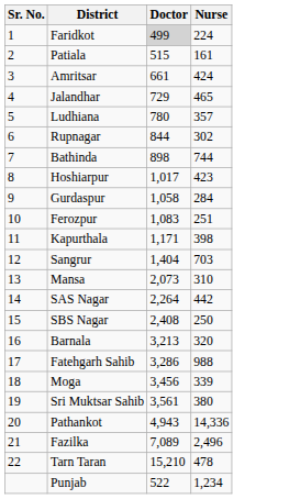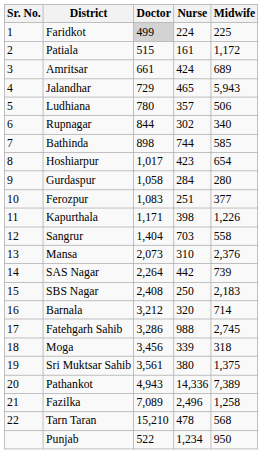 <table class="wikitable sortable">
 <tr>
 <th>Sr. No.</th>
 <th>District</th>
 <th>Doctor</th>
 <th>Nurse</th>
+<th>Midwife</th>
 </tr>
 <tr>
 <td>1</td>
 <td>Faridkot</td>
 <td style="background: lightgrey;">499</td>
 <td>224</td>
+<td>225</td>
 </tr>
 <tr>
 <td>2</td>
 <td>Patiala</td>
 <td>515</td>
 <td>161</td>
+<td>1,172</td>
 </tr>
 <tr>
 <td>3</td>
 <td>Amritsar</td>
 <td>661</td>
 <td>424</td>
+<td>689</td>
 </tr>
 <tr>
 <td>4</td>
 <td>Jalandhar</td>
 <td>729</td>
 <td>465</td>
+<td>5,943</td>
 </tr>
 <tr>
 <td>5</td>
 <td>Ludhiana</td>
 <td>780</td>
 <td>357</td>
+<td>506</td>
 </tr>
 <tr>
 <td>6</td>
 <td>Rupnagar</td>
 <td>844</td>
 <td>302</td>
+<td>340</td>
 </tr>
 <tr>
 <td>7</td>
 <td>Bathinda</td>
 <td>898</td>
 <td>744</td>
+<td>585</td>
 </tr>
 <tr>
 <td>8</td>
 <td>Hoshiarpur</td>
 <td>1,017</td>
 <td>423</td>
+<td>654</td>
 </tr>
 <tr>
 <td>9</td>
 <td>Gurdaspur</td>
 <td>1,058</td>
 <td>284</td>
+<td>280</td>
 </tr>
 <tr>
 <td>10</td>
 <td>Ferozpur</td>
 <td>1,083</td>
 <td>251</td>
+<td>377</td>
 </tr>
 <tr>
 <td>11</td>
 <td>Kapurthala</td>
 <td>1,171</td>
 <td>398</td>
+<td>1,226</td>
 </tr>
 <tr>
 <td>12</td>
 <td>Sangrur</td>
 <td>1,404</td>
 <td>703</td>
+<td>558</td>
 </tr>
 <tr>
 <td>13</td>
 <td>Mansa</td>
 <td>2,073</td>
 <td>310</td>
+<td>2,376</td>
 </tr>
 <tr>
 <td>14</td>
 <td>SAS Nagar</td>
 <td>2,264</td>
 <td>442</td>
+<td>739</td>
 </tr>
 <tr>
 <td>15</td>
 <td>SBS Nagar</td>
 <td>2,408</td>
 <td>250</td>
+<td>2,183</td>
 </tr>
 <tr>
 <td>16</td>
 <td>Barnala</td>
-<td>3,213</td>
+<td>3,212</td>
 <td>320</td>
+<td>714</td>
 </tr>
 <tr>
 <td>17</td>
 <td>Fatehgarh Sahib</td>
 <td>3,286</td>
 <td>988</td>
+<td>2,745</td>
 </tr>
 <tr>
 <td>18</td>
 <td>Moga</td>
 <td>3,456</td>
 <td>339</td>
+<td>318</td>
 </tr>
 <tr>
 <td>19</td>
 <td>Sri Muktsar Sahib</td>
 <td>3,561</td>
 <td>380</td>
+<td>1,375</td>
 </tr>
 <tr>
 <td>20</td>
 <td>Pathankot</td>
 <td>4,943</td>
 <td>14,336</td>
+<td>7,389</td>
 </tr>
 <tr>
 <td>21</td>
 <td>Fazilka</td>
 <td>7,089</td>
 <td>2,496</td>
+<td>1,258</td>
 </tr>
 <tr>
 <td>22</td>
 <td>Tarn Taran</td>
 <td>15,210</td>
 <td>478</td>
+<td>568</td>
 </tr>
 <tr>
 <td></td>
 <td>Punjab</td>
 <td>522</td>
 <td>1,234</td>
+<td>950</td>
 </tr>
 </table>
